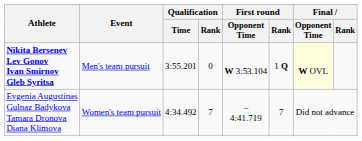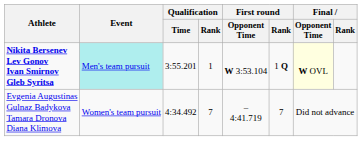 <table class="wikitable" style="text-align:center; font-size:90%">
 <tr>
 <th rowspan=2>Athlete</th>
 <th rowspan=2>Event</th>
 <th colspan=2>Qualification</th>
 <th colspan=2>First round</th>
 <th colspan=2>Final / </th>
 </tr>
 <tr style="font-size:95%">
 <th>Time</th>
 <th>Rank</th>
 <th>Opponent<br>Time</th>
 <th>Rank</th>
 <th>Opponent<br>Time</th>
 <th>Rank</th>
 </tr>
 <tr>
 <td align=left><strong><a href='#'>Nikita Bersenev</a><br><a href='#'>Lev Gonov</a><br><a href='#'>Ivan Smirnov</a><br><a href='#'>Gleb Syritsa</a></strong></td>
-<td align=left><a href='#'>Men's team pursuit</a></td>
+<td align=left style="background: paleturquoise;"><a href='#'>Men's team pursuit</a></td>
 <td>3:55.201</td>
-<td>0</td>
+<td>1</td>
 <td><br><strong>W</strong> 3:53.104</td>
 <td>1 <strong>Q</strong></td>
 <td style="background: lightyellow;"><br><strong>W</strong> OVL</td>
 <td></td>
 </tr>
 <tr>
 <td align=left><a href='#'>Evgenia Augustinas</a><br><a href='#'>Gulnaz Badykova</a><br><a href='#'>Tamara Dronova</a><br><a href='#'>Diana Klimova</a></td>
 <td align=left><a href='#'>Women's team pursuit</a></td>
 <td>4:34.492</td>
 <td>7</td>
 <td>–<br>4:41.719</td>
 <td>7</td>
 <td colspan=2>Did not advance</td>
 </tr>
 </table>
